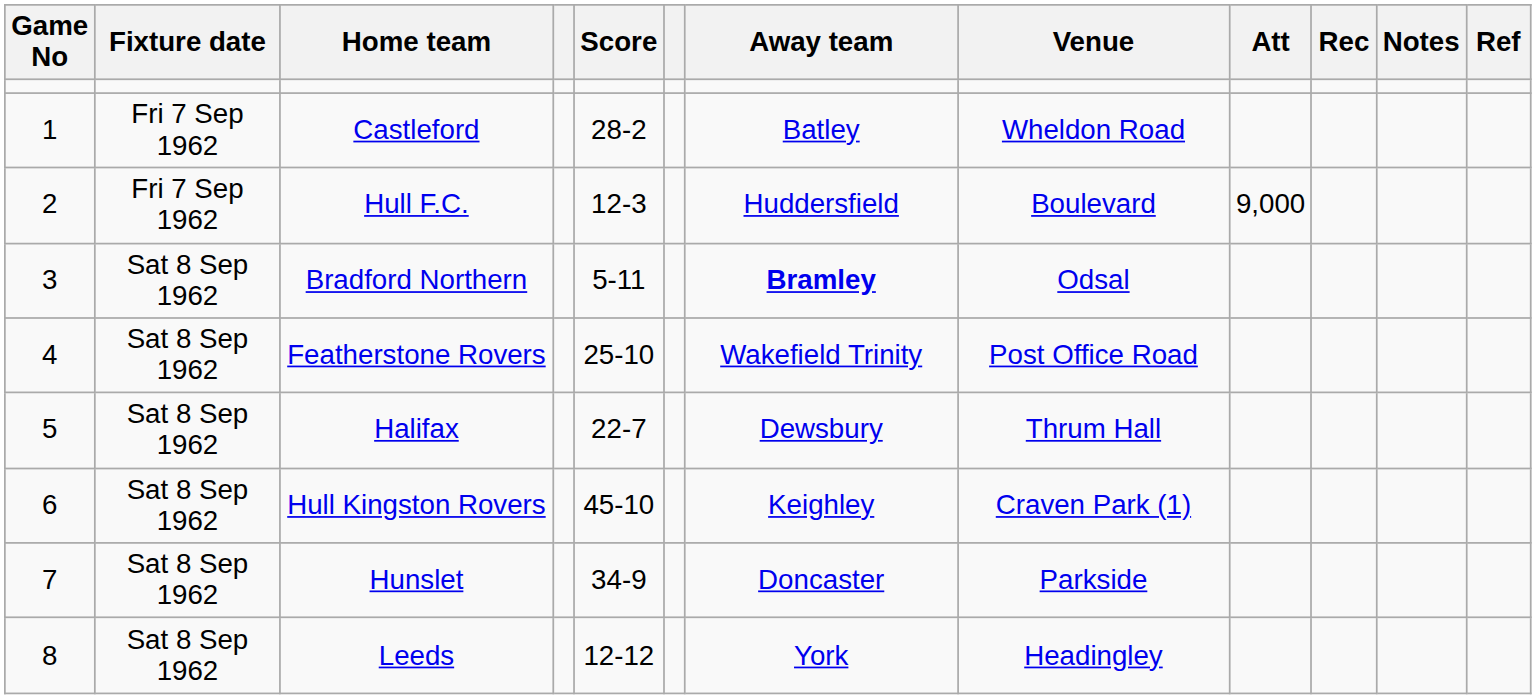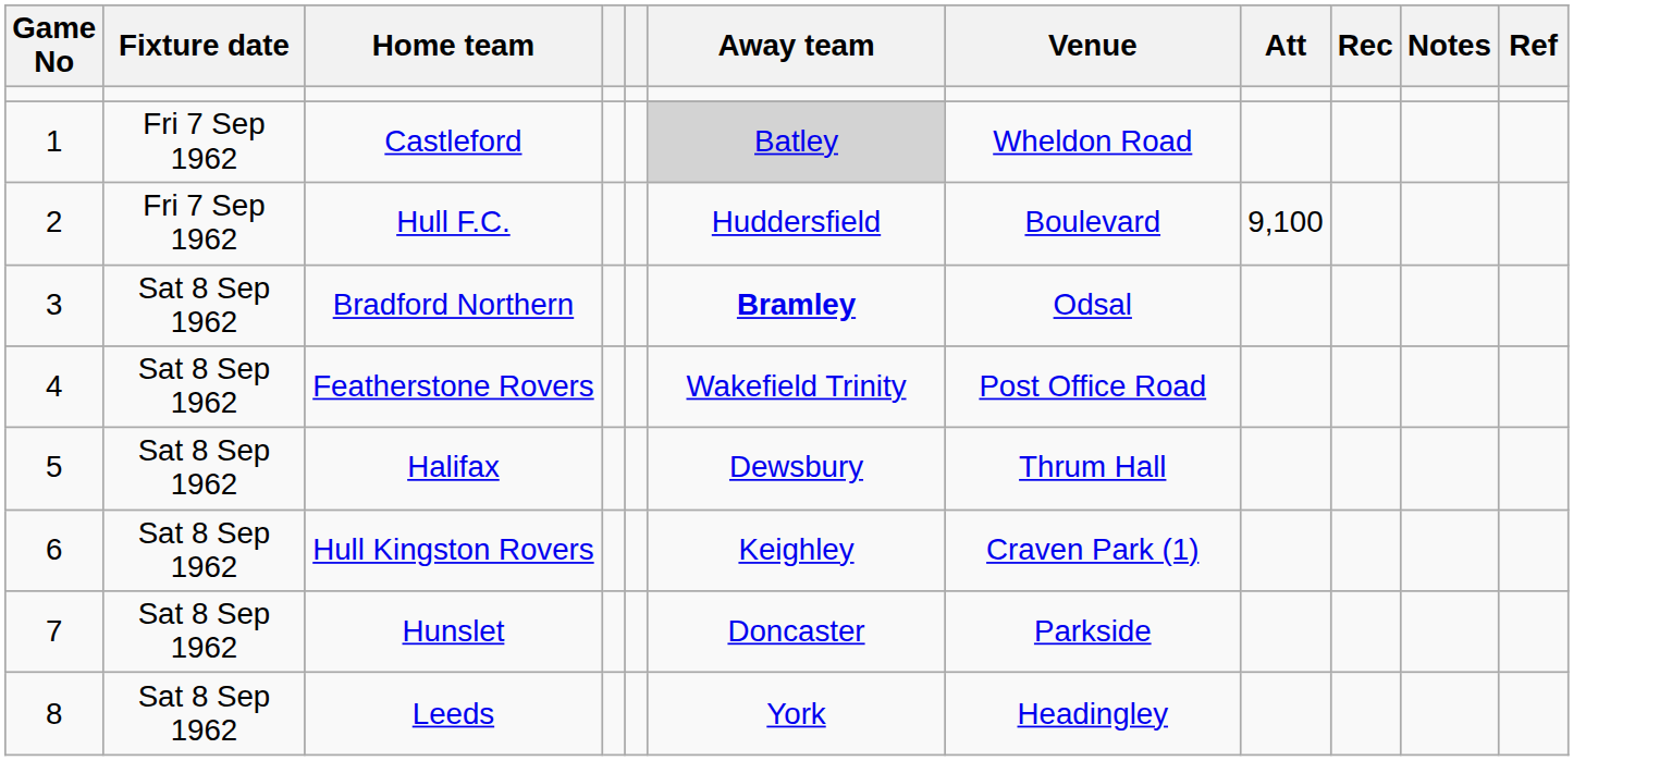 <table class="wikitable" style="text-align:center;">
 <tr>
 <th width=20 abbr="No">Game No</th>
 <th width=100 abbr="Date">Fixture date</th>
 <th width=150 abbr="Home team">Home team</th>
 <th width=5 abbr="space"></th>
-<th width=20 abbr="Score">Score</th>
 <th width=5 abbr="space"></th>
 <th width=150 abbr="Away team">Away team</th>
 <th width=150 abbr="Venue">Venue</th>
 <th width=30 abbr="Att">Att</th>
 <th width=30 abbr="Rec">Rec</th>
 <th width=20 abbr="Notes">Notes</th>
 <th width=30 abbr="Ref">Ref</th>
 </tr>
 <tr>
 <td></td>
 <td></td>
 <td></td>
 <td></td>
 <td></td>
 <td></td>
 <td></td>
 <td></td>
 <td></td>
 <td></td>
 <td></td>
-<td></td>
 </tr>
 <tr>
 <td>1</td>
 <td>Fri 7 Sep 1962</td>
 <td><a href='#'>Castleford</a></td>
 <td></td>
-<td>28-2</td>
 <td></td>
-<td><a href='#'>Batley</a></td>
+<td style="background: lightgrey;"><a href='#'>Batley</a></td>
 <td><a href='#'>Wheldon Road</a></td>
 <td></td>
 <td></td>
 <td></td>
 <td></td>
 </tr>
 <tr>
 <td>2</td>
 <td>Fri 7 Sep 1962</td>
 <td><a href='#'>Hull F.C.</a></td>
 <td></td>
-<td>12-3</td>
 <td></td>
 <td><a href='#'>Huddersfield</a></td>
 <td><a href='#'>Boulevard</a></td>
-<td>9,000</td>
+<td>9,100</td>
 <td></td>
 <td></td>
 <td></td>
 </tr>
 <tr>
 <td>3</td>
 <td>Sat 8 Sep 1962</td>
 <td><a href='#'>Bradford Northern</a></td>
 <td></td>
-<td>5-11</td>
 <td></td>
 <td><strong><a href='#'>Bramley</a></strong></td>
 <td><a href='#'>Odsal</a></td>
 <td></td>
 <td></td>
 <td></td>
 <td></td>
 </tr>
 <tr>
 <td>4</td>
 <td>Sat 8 Sep 1962</td>
 <td><a href='#'>Featherstone Rovers</a></td>
 <td></td>
-<td>25-10</td>
 <td></td>
 <td><a href='#'>Wakefield Trinity</a></td>
 <td><a href='#'>Post Office Road</a></td>
 <td></td>
 <td></td>
 <td></td>
 <td></td>
 </tr>
 <tr>
 <td>5</td>
 <td>Sat 8 Sep 1962</td>
 <td><a href='#'>Halifax</a></td>
 <td></td>
-<td>22-7</td>
 <td></td>
 <td><a href='#'>Dewsbury</a></td>
 <td><a href='#'>Thrum Hall</a></td>
 <td></td>
 <td></td>
 <td></td>
 <td></td>
 </tr>
 <tr>
 <td>6</td>
 <td>Sat 8 Sep 1962</td>
 <td><a href='#'>Hull Kingston Rovers</a></td>
 <td></td>
-<td>45-10</td>
 <td></td>
 <td><a href='#'>Keighley</a></td>
 <td><a href='#'>Craven Park (1)</a></td>
 <td></td>
 <td></td>
 <td></td>
 <td></td>
 </tr>
 <tr>
 <td>7</td>
 <td>Sat 8 Sep 1962</td>
 <td><a href='#'>Hunslet</a></td>
 <td></td>
-<td>34-9</td>
 <td></td>
 <td><a href='#'>Doncaster</a></td>
 <td><a href='#'>Parkside</a></td>
 <td></td>
 <td></td>
 <td></td>
 <td></td>
 </tr>
 <tr>
 <td>8</td>
 <td>Sat 8 Sep 1962</td>
 <td><a href='#'>Leeds</a></td>
 <td></td>
-<td>12-12</td>
 <td></td>
 <td><a href='#'>York</a></td>
 <td><a href='#'>Headingley</a></td>
 <td></td>
 <td></td>
 <td></td>
 <td></td>
 </tr>
 </table>
